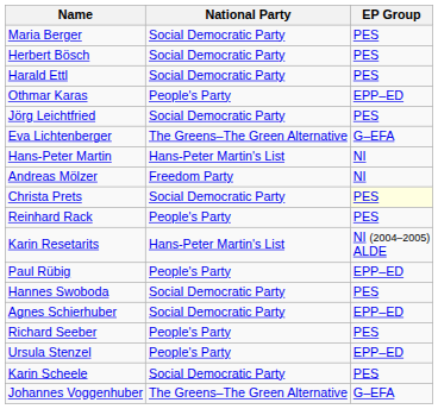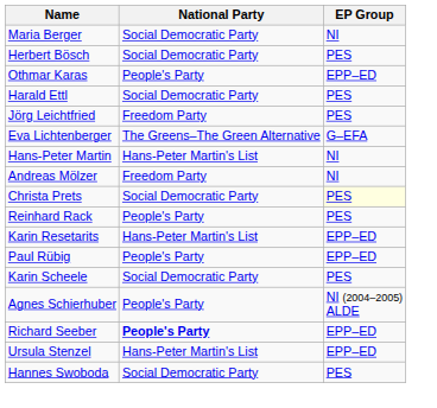 <table class="sortable wikitable">
 <tr>
 <th>Name</th>
 <th>National Party</th>
 <th>EP Group</th>
 </tr>
 <tr>
 <td><a href='#'>Maria Berger</a></td>
 <td> <a href='#'>Social Democratic Party</a></td>
-<td> <a href='#'>PES</a></td>
+<td> <a href='#'>NI</a></td>
 </tr>
 <tr>
 <td><a href='#'>Herbert Bösch</a></td>
-<td> <a href='#'>Social Democratic Party</a></td>
-<td> <a href='#'>PES</a></td>
-</tr>
-<tr>
-<td><a href='#'>Harald Ettl</a></td>
 <td> <a href='#'>Social Democratic Party</a></td>
 <td> <a href='#'>PES</a></td>
 </tr>
 <tr>
 <td><a href='#'>Othmar Karas</a></td>
 <td> <a href='#'>People's Party</a></td>
 <td> <a href='#'>EPP–ED</a></td>
 </tr>
 <tr>
+<td><a href='#'>Harald Ettl</a></td>
+<td> <a href='#'>Social Democratic Party</a></td>
+<td> <a href='#'>PES</a></td>
+</tr>
+<tr>
 <td><a href='#'>Jörg Leichtfried</a></td>
-<td> <a href='#'>Social Democratic Party</a></td>
+<td> <a href='#'>Freedom Party</a></td>
 <td> <a href='#'>PES</a></td>
 </tr>
 <tr>
 <td><a href='#'>Eva Lichtenberger</a></td>
 <td> <a href='#'>The Greens–The Green Alternative</a></td>
 <td> <a href='#'>G–EFA</a></td>
 </tr>
 <tr>
 <td><a href='#'>Hans-Peter Martin</a></td>
 <td> <a href='#'>Hans-Peter Martin's List</a></td>
 <td> <a href='#'>NI</a></td>
 </tr>
 <tr>
 <td><a href='#'>Andreas Mölzer</a></td>
 <td> <a href='#'>Freedom Party</a></td>
 <td> <a href='#'>NI</a></td>
 </tr>
 <tr>
 <td><a href='#'>Christa Prets</a></td>
 <td> <a href='#'>Social Democratic Party</a></td>
 <td style="background: lightyellow;"> <a href='#'>PES</a></td>
 </tr>
 <tr>
 <td><a href='#'>Reinhard Rack</a></td>
 <td> <a href='#'>People's Party</a></td>
 <td> <a href='#'>PES</a></td>
 </tr>
 <tr>
 <td><a href='#'>Karin Resetarits</a></td>
 <td> <a href='#'>Hans-Peter Martin's List</a></td>
-<td> <a href='#'>NI</a> <small>(2004–2005)</small> <br>  <a href='#'>ALDE</a></td>
+<td> <a href='#'>EPP–ED</a></td>
 </tr>
 <tr>
 <td><a href='#'>Paul Rübig</a></td>
-<td> <a href='#'>People's Party</a></td>
-<td> <a href='#'>EPP–ED</a></td>
-</tr>
-<tr>
-<td><a href='#'>Hannes Swoboda</a></td>
-<td> <a href='#'>Social Democratic Party</a></td>
-<td> <a href='#'>PES</a></td>
-</tr>
-<tr>
-<td><a href='#'>Agnes Schierhuber</a></td>
-<td> <a href='#'>Social Democratic Party</a></td>
-<td> <a href='#'>EPP–ED</a></td>
-</tr>
-<tr>
-<td><a href='#'>Richard Seeber</a></td>
-<td> <a href='#'>People's Party</a></td>
-<td> <a href='#'>PES</a></td>
-</tr>
-<tr>
-<td><a href='#'>Ursula Stenzel</a></td>
 <td> <a href='#'>People's Party</a></td>
 <td> <a href='#'>EPP–ED</a></td>
 </tr>
 <tr>
 <td><a href='#'>Karin Scheele</a></td>
 <td> <a href='#'>Social Democratic Party</a></td>
 <td> <a href='#'>PES</a></td>
 </tr>
 <tr>
-<td><a href='#'>Johannes Voggenhuber</a></td>
-<td> <a href='#'>The Greens–The Green Alternative</a></td>
-<td> <a href='#'>G–EFA</a></td>
+<td><a href='#'>Agnes Schierhuber</a></td>
+<td> <a href='#'>People's Party</a></td>
+<td> <a href='#'>NI</a> <small>(2004–2005)</small> <br>  <a href='#'>ALDE</a></td>
+</tr>
+<tr>
+<td><a href='#'>Richard Seeber</a></td>
+<td><strong> <a href='#'>People's Party</a></strong></td>
+<td> <a href='#'>EPP–ED</a></td>
+</tr>
+<tr>
+<td><a href='#'>Ursula Stenzel</a></td>
+<td> <a href='#'>Hans-Peter Martin's List</a></td>
+<td> <a href='#'>EPP–ED</a></td>
+</tr>
+<tr>
+<td><a href='#'>Hannes Swoboda</a></td>
+<td> <a href='#'>Social Democratic Party</a></td>
+<td> <a href='#'>PES</a></td>
 </tr>
 </table>
